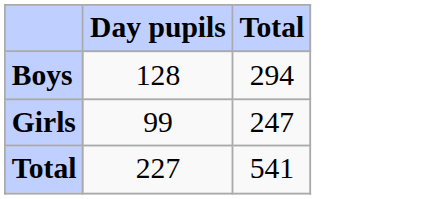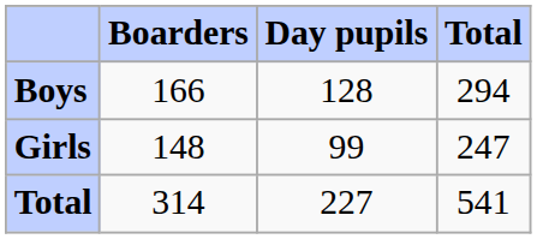 <table class="wikitable sortable">
 <tr>
 <td style="background:#BFCFFF"></td>
+<td style="background:#BFCFFF"><strong>Boarders</strong></td>
 <td style="background:#BFCFFF"><strong>Day pupils</strong></td>
 <td style="background:#BFCFFF"><strong>Total</strong></td>
 </tr>
 <tr>
 <td style="background:#BFCFFF"><strong>Boys</strong></td>
+<td align=center>166</td>
 <td align=center>128</td>
 <td align=center>294</td>
 </tr>
 <tr>
 <td style="background:#BFCFFF"><strong>Girls</strong></td>
+<td align=center>148</td>
 <td align=center>99</td>
 <td align=center>247</td>
 </tr>
 <tr>
 <td style="background:#BFCFFF"><strong>Total</strong></td>
+<td align=center>314</td>
 <td align=center>227</td>
 <td align=center>541</td>
 </tr>
 </table>
